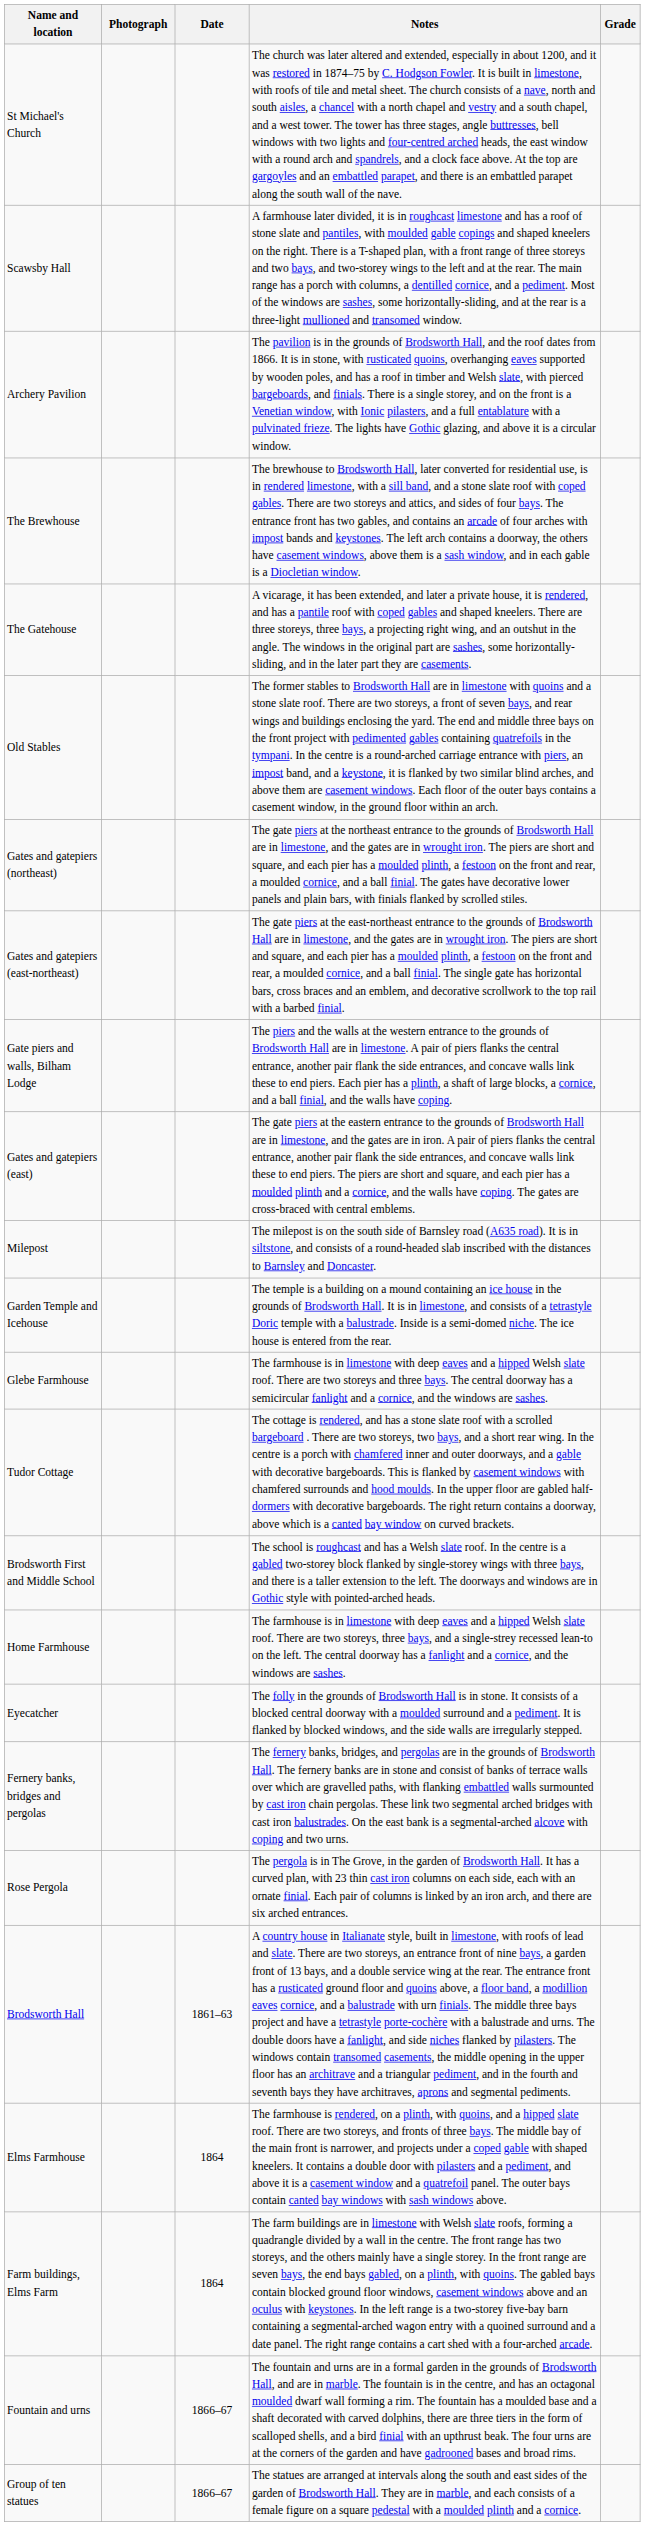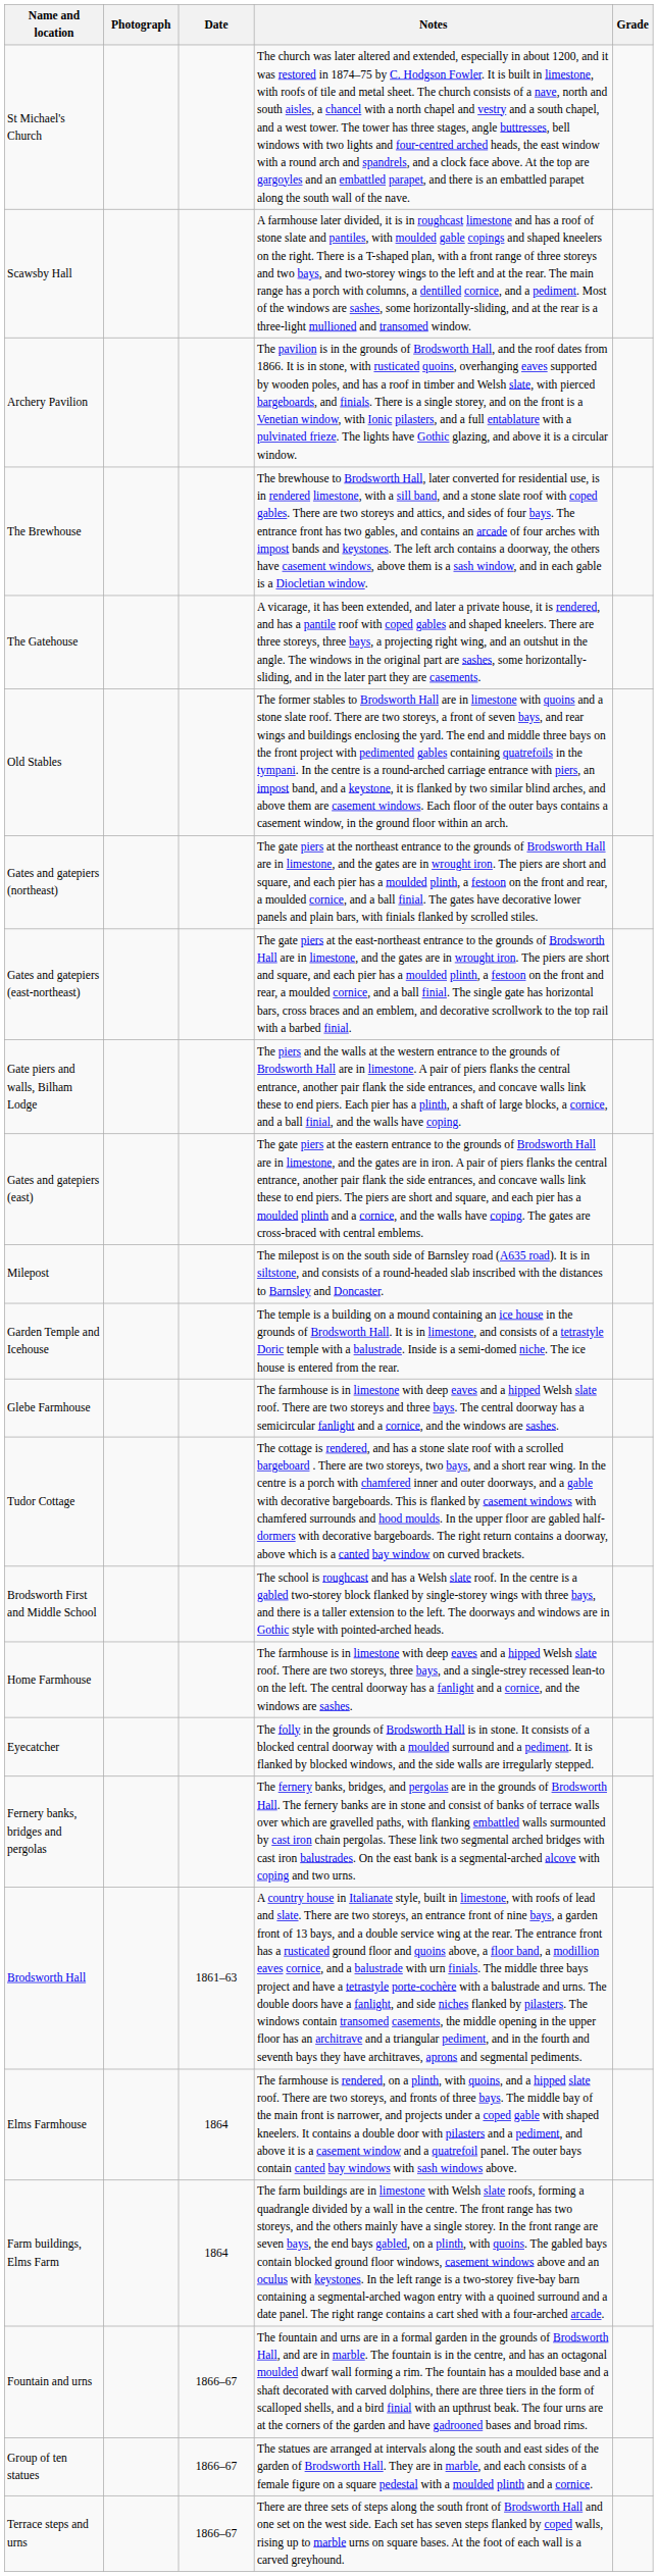 <table class="wikitable sortable plainrowheaders" style="width:100%; border:0; text-align:left; line-height:150%;">
 <tr>
 <th scope="col"  style="width:150px">Name and location</th>
 <th scope="col"  style="width:100px" class="unsortable">Photograph</th>
 <th scope="col"  style="width:120px">Date</th>
 <th scope="col"  style="width:650px" class="unsortable">Notes</th>
 <th scope="col"  style="width:50px">Grade</th>
 </tr>
 <tr>
 <td>St Michael's Church<br><small></small></td>
 <td></td>
 <td align="center"></td>
 <td>The church was later altered and extended, especially in about 1200, and it was <a href='#'>restored</a> in 1874–75 by <a href='#'>C. Hodgson Fowler</a>.  It is built in <a href='#'>limestone</a>, with roofs of tile and metal sheet.  The church consists of a <a href='#'>nave</a>, north and south <a href='#'>aisles</a>, a <a href='#'>chancel</a> with a north chapel and <a href='#'>vestry</a> and a south chapel, and a west tower.  The tower has three stages, angle <a href='#'>buttresses</a>, bell windows with two lights and <a href='#'>four-centred arched</a> heads, the east window with a round arch and <a href='#'>spandrels</a>, and a clock face above.  At the top are <a href='#'>gargoyles</a> and an <a href='#'>embattled</a> <a href='#'>parapet</a>, and there is an embattled parapet along the south wall of the nave.</td>
 <td align="center" ></td>
 </tr>
 <tr>
 <td>Scawsby Hall<br><small></small></td>
 <td></td>
 <td align="center"></td>
 <td>A farmhouse later divided, it is in <a href='#'>roughcast</a> <a href='#'>limestone</a> and has a roof of stone slate and <a href='#'>pantiles</a>, with <a href='#'>moulded</a> <a href='#'>gable</a> <a href='#'>copings</a> and shaped kneelers on the right.  There is a T-shaped plan, with a front range of three storeys and two <a href='#'>bays</a>, and two-storey wings to the left and at the rear.  The main range has a porch with columns, a <a href='#'>dentilled</a> <a href='#'>cornice</a>, and a <a href='#'>pediment</a>.  Most of the windows are <a href='#'>sashes</a>, some horizontally-sliding, and at the rear is a three-light <a href='#'>mullioned</a> and <a href='#'>transomed</a> window.</td>
 <td align="center" ></td>
 </tr>
 <tr>
 <td>Archery Pavilion<br><small></small></td>
 <td></td>
 <td align="center"></td>
 <td>The <a href='#'>pavilion</a> is in the grounds of <a href='#'>Brodsworth Hall</a>, and the roof dates from 1866.  It is in stone, with <a href='#'>rusticated</a> <a href='#'>quoins</a>, overhanging <a href='#'>eaves</a> supported by wooden poles, and has a roof in timber and Welsh <a href='#'>slate</a>, with pierced <a href='#'>bargeboards</a>, and <a href='#'>finials</a>.  There is a single storey, and on the front is a <a href='#'>Venetian window</a>, with <a href='#'>Ionic</a> <a href='#'>pilasters</a>, and a full <a href='#'>entablature</a> with a <a href='#'>pulvinated frieze</a>.  The lights have <a href='#'>Gothic</a> glazing, and above it is a circular window.</td>
 <td align="center" ></td>
 </tr>
 <tr>
 <td>The Brewhouse<br><small></small></td>
 <td></td>
 <td align="center"></td>
 <td>The brewhouse to <a href='#'>Brodsworth Hall</a>, later converted for residential use, is in <a href='#'>rendered</a> <a href='#'>limestone</a>, with a <a href='#'>sill band</a>, and a stone slate roof with <a href='#'>coped</a> <a href='#'>gables</a>.  There are two storeys and attics, and sides of four <a href='#'>bays</a>.  The entrance front has two gables, and contains an <a href='#'>arcade</a> of four arches with <a href='#'>impost</a> bands and <a href='#'>keystones</a>.  The left arch contains a doorway, the others have <a href='#'>casement windows</a>, above them is a <a href='#'>sash window</a>, and in each gable is a <a href='#'>Diocletian window</a>.</td>
 <td align="center" ></td>
 </tr>
 <tr>
 <td>The Gatehouse<br><small></small></td>
 <td></td>
 <td align="center"></td>
 <td>A vicarage, it has been extended, and later a private house, it is <a href='#'>rendered</a>, and has a <a href='#'>pantile</a> roof with <a href='#'>coped</a> <a href='#'>gables</a> and shaped kneelers.  There are three storeys, three <a href='#'>bays</a>, a projecting right wing, and an outshut in the angle.  The windows in the original part are <a href='#'>sashes</a>, some horizontally-sliding, and in the later part they are <a href='#'>casements</a>.</td>
 <td align="center" ></td>
 </tr>
 <tr>
 <td>Old Stables<br><small></small></td>
 <td></td>
 <td align="center"></td>
 <td>The former stables to <a href='#'>Brodsworth Hall</a> are in <a href='#'>limestone</a> with <a href='#'>quoins</a> and a stone slate roof.  There are two storeys, a front of seven <a href='#'>bays</a>, and rear wings and buildings enclosing the yard.  The end and middle three bays on the front project with <a href='#'>pedimented</a> <a href='#'>gables</a> containing <a href='#'>quatrefoils</a> in the <a href='#'>tympani</a>.  In the centre is a round-arched carriage entrance with <a href='#'>piers</a>, an <a href='#'>impost</a> band, and a <a href='#'>keystone</a>, it is flanked by two similar blind arches, and above them are <a href='#'>casement windows</a>.  Each floor of the outer bays contains a casement window, in the ground floor within an arch.</td>
 <td align="center" ></td>
 </tr>
 <tr>
 <td>Gates and gatepiers (northeast)<br><small></small></td>
 <td></td>
 <td align="center"></td>
 <td>The gate <a href='#'>piers</a> at the northeast entrance to the grounds of <a href='#'>Brodsworth Hall</a> are in <a href='#'>limestone</a>, and the gates are in <a href='#'>wrought iron</a>.  The piers are short and square, and each pier has a <a href='#'>moulded</a> <a href='#'>plinth</a>, a <a href='#'>festoon</a> on the front and rear, a moulded <a href='#'>cornice</a>, and a ball <a href='#'>finial</a>.  The gates have decorative lower panels and plain bars, with finials flanked by scrolled stiles.</td>
 <td align="center" ></td>
 </tr>
 <tr>
 <td>Gates and gatepiers (east-northeast)<br><small></small></td>
 <td></td>
 <td align="center"></td>
 <td>The gate <a href='#'>piers</a> at the east-northeast entrance to the grounds of <a href='#'>Brodsworth Hall</a> are in <a href='#'>limestone</a>, and the gates are in <a href='#'>wrought iron</a>.  The piers are short and square, and each pier has a <a href='#'>moulded</a> <a href='#'>plinth</a>, a <a href='#'>festoon</a> on the front and rear, a moulded <a href='#'>cornice</a>, and a ball <a href='#'>finial</a>.  The single gate has horizontal bars, cross braces and an emblem, and decorative scrollwork to the top rail with a barbed <a href='#'>finial</a>.</td>
 <td align="center" ></td>
 </tr>
 <tr>
 <td>Gate piers and walls, Bilham Lodge<br><small></small></td>
 <td></td>
 <td align="center"></td>
 <td>The <a href='#'>piers</a> and the walls at the western entrance to the grounds of <a href='#'>Brodsworth Hall</a> are in <a href='#'>limestone</a>.  A pair of piers flanks the central entrance, another pair flank the side entrances, and concave walls link these to end piers.  Each pier has a <a href='#'>plinth</a>, a shaft of large blocks, a <a href='#'>cornice</a>, and a ball <a href='#'>finial</a>, and the walls have <a href='#'>coping</a>.</td>
 <td align="center" ></td>
 </tr>
 <tr>
 <td>Gates and gatepiers (east)<br><small></small></td>
 <td></td>
 <td align="center"></td>
 <td>The gate <a href='#'>piers</a> at the eastern entrance to the grounds of <a href='#'>Brodsworth Hall</a> are in <a href='#'>limestone</a>, and the gates are in iron.  A pair of piers flanks the central entrance, another pair flank the side entrances, and concave walls link these to end piers.  The piers are short and square, and each pier has a <a href='#'>moulded</a> <a href='#'>plinth</a> and a <a href='#'>cornice</a>, and the walls have <a href='#'>coping</a>.  The gates are cross-braced with central emblems.</td>
 <td align="center" ></td>
 </tr>
 <tr>
 <td>Milepost<br><small></small></td>
 <td></td>
 <td align="center"></td>
 <td>The milepost is on the south side of Barnsley road (<a href='#'>A635 road</a>).  It is in <a href='#'>siltstone</a>, and consists of a round-headed slab inscribed with the distances to <a href='#'>Barnsley</a> and <a href='#'>Doncaster</a>.</td>
 <td align="center" ></td>
 </tr>
 <tr>
 <td>Garden Temple and Icehouse<br><small></small></td>
 <td></td>
 <td align="center"></td>
 <td>The temple is a building on a mound containing an <a href='#'>ice house</a> in the grounds of <a href='#'>Brodsworth Hall</a>.  It is in <a href='#'>limestone</a>, and consists of a <a href='#'>tetrastyle</a> <a href='#'>Doric</a> temple with a <a href='#'>balustrade</a>. Inside is a semi-domed <a href='#'>niche</a>.  The ice house is entered from the rear.</td>
 <td align="center" ></td>
 </tr>
 <tr>
 <td>Glebe Farmhouse<br><small></small></td>
 <td></td>
 <td align="center"></td>
 <td>The farmhouse is in <a href='#'>limestone</a> with deep <a href='#'>eaves</a> and a <a href='#'>hipped</a> Welsh <a href='#'>slate</a> roof.  There are two storeys and three <a href='#'>bays</a>.  The central doorway has a semicircular <a href='#'>fanlight</a> and a <a href='#'>cornice</a>, and the windows are <a href='#'>sashes</a>.</td>
 <td align="center" ></td>
 </tr>
 <tr>
 <td>Tudor Cottage<br><small></small></td>
 <td></td>
 <td align="center"></td>
 <td>The cottage is <a href='#'>rendered</a>, and has a stone slate roof with a scrolled <a href='#'>bargeboard</a> . There are two storeys, two <a href='#'>bays</a>, and a short rear wing.  In the centre is a porch with <a href='#'>chamfered</a> inner and outer doorways, and a <a href='#'>gable</a> with decorative bargeboards.  This is flanked by <a href='#'>casement windows</a> with chamfered surrounds and <a href='#'>hood moulds</a>.  In the upper floor are gabled half-<a href='#'>dormers</a>  with decorative bargeboards.  The right return contains a doorway, above which is a <a href='#'>canted</a> <a href='#'>bay window</a> on curved brackets.</td>
 <td align="center" ></td>
 </tr>
 <tr>
 <td>Brodsworth First and Middle School<br><small></small></td>
 <td></td>
 <td align="center"></td>
 <td>The school is <a href='#'>roughcast</a> and has a Welsh <a href='#'>slate</a> roof. In the centre is a <a href='#'>gabled</a> two-storey block flanked by single-storey wings with three <a href='#'>bays</a>, and there is a taller extension to the left.  The doorways and windows are in <a href='#'>Gothic</a> style with pointed-arched heads.</td>
 <td align="center" ></td>
 </tr>
 <tr>
 <td>Home Farmhouse<br><small></small></td>
 <td></td>
 <td align="center"></td>
 <td>The farmhouse is in <a href='#'>limestone</a> with deep <a href='#'>eaves</a> and a <a href='#'>hipped</a> Welsh <a href='#'>slate</a> roof.  There are two storeys, three <a href='#'>bays</a>, and a single-strey recessed lean-to on the  left.  The central doorway has a <a href='#'>fanlight</a> and a <a href='#'>cornice</a>, and the windows are <a href='#'>sashes</a>.</td>
 <td align="center" ></td>
 </tr>
 <tr>
 <td>Eyecatcher<br><small></small></td>
 <td></td>
 <td align="center"></td>
 <td>The <a href='#'>folly</a> in the grounds of <a href='#'>Brodsworth Hall</a> is in stone.  It consists of a blocked central doorway with a <a href='#'>moulded</a> surround and a <a href='#'>pediment</a>.  It is flanked by blocked windows, and the side walls are irregularly stepped.</td>
 <td align="center" ></td>
 </tr>
 <tr>
 <td>Fernery banks, bridges and pergolas<br><small></small></td>
 <td></td>
 <td align="center"></td>
 <td>The <a href='#'>fernery</a> banks, bridges, and <a href='#'>pergolas</a> are in the grounds of <a href='#'>Brodsworth Hall</a>.  The fernery banks are in stone and consist of banks of terrace walls over which are gravelled paths, with flanking <a href='#'>embattled</a> walls surmounted by <a href='#'>cast iron</a> chain pergolas.  These link two segmental arched bridges with cast iron <a href='#'>balustrades</a>.  On the east bank is a segmental-arched <a href='#'>alcove</a> with <a href='#'>coping</a> and two urns.</td>
 <td align="center" ></td>
 </tr>
 <tr>
-<td>Rose Pergola<br><small></small></td>
-<td></td>
-<td align="center"></td>
-<td>The <a href='#'>pergola</a> is in The Grove, in the garden of <a href='#'>Brodsworth Hall</a>.  It has a curved plan, with 23 thin <a href='#'>cast iron</a> columns on each side, each with an ornate <a href='#'>finial</a>.  Each pair of columns is linked by an iron arch, and there are six arched entrances.</td>
-<td align="center" ></td>
-</tr>
-<tr>
 <td><a href='#'>Brodsworth Hall</a><br><small></small></td>
 <td></td>
 <td align="center">1861–63</td>
 <td>A <a href='#'>country house</a> in <a href='#'>Italianate</a> style, built in <a href='#'>limestone</a>, with roofs of lead and <a href='#'>slate</a>.  There are two storeys, an entrance front of nine <a href='#'>bays</a>, a garden front of 13 bays, and a double service wing at the rear.  The entrance front has a <a href='#'>rusticated</a> ground floor and <a href='#'>quoins</a> above, a <a href='#'>floor band</a>, a <a href='#'>modillion</a> <a href='#'>eaves</a> <a href='#'>cornice</a>, and a <a href='#'>balustrade</a> with urn <a href='#'>finials</a>.  The middle three bays project and have a <a href='#'>tetrastyle</a> <a href='#'>porte-cochère</a> with a balustrade and urns.  The double doors have a <a href='#'>fanlight</a>, and side <a href='#'>niches</a> flanked by <a href='#'>pilasters</a>.  The windows contain <a href='#'>transomed</a> <a href='#'>casements</a>, the middle opening in the upper floor has an <a href='#'>architrave</a> and a triangular <a href='#'>pediment</a>, and in the fourth and seventh bays they have architraves, <a href='#'>aprons</a> and segmental pediments.</td>
 <td align="center" ></td>
 </tr>
 <tr>
 <td>Elms Farmhouse<br><small></small></td>
 <td></td>
 <td align="center">1864</td>
 <td>The farmhouse is <a href='#'>rendered</a>, on a <a href='#'>plinth</a>, with <a href='#'>quoins</a>, and a <a href='#'>hipped</a> <a href='#'>slate</a> roof.  There are two storeys, and fronts of three <a href='#'>bays</a>.  The middle bay of the main front is narrower, and projects under a <a href='#'>coped</a> <a href='#'>gable</a> with shaped kneelers.  It contains a double door with <a href='#'>pilasters</a> and a <a href='#'>pediment</a>, and above it is a <a href='#'>casement window</a> and a <a href='#'>quatrefoil</a> panel.  The outer bays contain <a href='#'>canted</a> <a href='#'>bay windows</a> with <a href='#'>sash windows</a> above.</td>
 <td align="center" ></td>
 </tr>
 <tr>
 <td>Farm buildings, Elms Farm<br><small></small></td>
 <td></td>
 <td align="center">1864</td>
 <td>The farm buildings are in <a href='#'>limestone</a> with Welsh <a href='#'>slate</a> roofs, forming a quadrangle divided by a wall in the centre.  The front range has two storeys, and the others mainly have a single storey.  In the front range are seven <a href='#'>bays</a>, the end bays <a href='#'>gabled</a>, on a <a href='#'>plinth</a>, with <a href='#'>quoins</a>.  The gabled bays contain blocked ground floor windows, <a href='#'>casement windows</a> above and an <a href='#'>oculus</a> with <a href='#'>keystones</a>.  In the left range is a two-storey five-bay barn containing a segmental-arched wagon entry with a quoined surround and a date panel.  The right range contains a cart shed with a four-arched <a href='#'>arcade</a>.</td>
 <td align="center" ></td>
 </tr>
 <tr>
 <td>Fountain and urns<br><small></small></td>
 <td></td>
 <td align="center">1866–67</td>
 <td>The fountain and urns are in a formal garden in the grounds of <a href='#'>Brodsworth Hall</a>, and are in <a href='#'>marble</a>.  The fountain is in the centre, and has an octagonal <a href='#'>moulded</a> dwarf wall forming a rim.  The fountain has a moulded base and a shaft decorated with carved dolphins, there are three tiers in the form of scalloped shells, and a bird <a href='#'>finial</a> with an upthrust beak.  The four urns are at the corners of the garden and have <a href='#'>gadrooned</a> bases and broad rims.</td>
 <td align="center" ></td>
 </tr>
 <tr>
 <td>Group of ten statues<br><small></small></td>
 <td></td>
 <td align="center">1866–67</td>
 <td>The statues are arranged at intervals along the south and east sides of the garden of <a href='#'>Brodsworth Hall</a>.  They are in <a href='#'>marble</a>, and each consists of a female figure on a square <a href='#'>pedestal</a> with a <a href='#'>moulded</a> <a href='#'>plinth</a> and a <a href='#'>cornice</a>.</td>
 <td align="center" ></td>
 </tr>
 <tr>
+<td>Terrace steps and urns<br><small></small></td>
+<td></td>
+<td align="center">1866–67</td>
+<td>There are three sets of steps along the south front of <a href='#'>Brodsworth Hall</a> and one set on the west side.  Each set has seven steps flanked by <a href='#'>coped</a> walls, rising up to <a href='#'>marble</a> urns on square bases.  At the foot of each wall is a carved greyhound.</td>
+<td align="center" ></td>
+</tr>
+<tr>
 </tr>
 </table>
